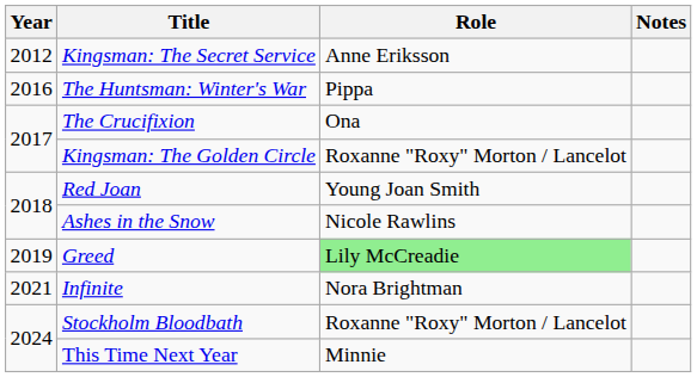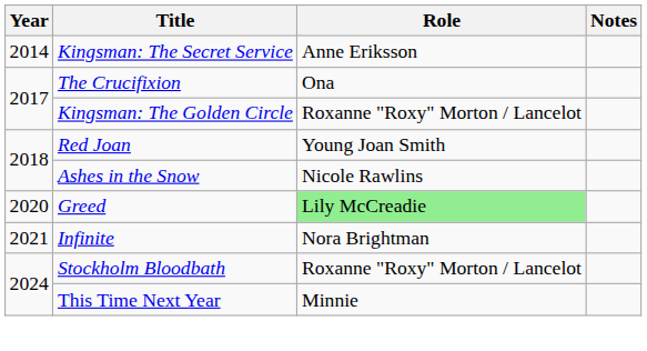 <table class="wikitable sortable">
 <tr>
 <th scope="col">Year</th>
 <th scope="col">Title</th>
 <th scope="col">Role</th>
 <th scope="col" class="unsortable">Notes</th>
 </tr>
 <tr>
-<td>2012</td>
+<td>2014</td>
 <td><em><a href='#'>Kingsman: The Secret Service</a></em></td>
 <td>Anne Eriksson</td>
-<td></td>
-</tr>
-<tr>
-<td>2016</td>
-<td><em><a href='#'>The Huntsman: Winter's War</a></em></td>
-<td>Pippa</td>
 <td></td>
 </tr>
 <tr>
 <td rowspan=2>2017</td>
 <td><em><a href='#'>The Crucifixion</a></em></td>
 <td>Ona</td>
 <td></td>
 </tr>
 <tr>
 <td><em><a href='#'>Kingsman: The Golden Circle</a></em></td>
 <td>Roxanne "Roxy" Morton / Lancelot</td>
 <td></td>
 </tr>
 <tr>
 <td rowspan=2>2018</td>
 <td><em><a href='#'>Red Joan</a></em></td>
 <td>Young Joan Smith</td>
 <td></td>
 </tr>
 <tr>
 <td><em><a href='#'>Ashes in the Snow</a></em></td>
 <td>Nicole Rawlins</td>
 <td></td>
 </tr>
 <tr>
-<td>2019</td>
+<td>2020</td>
 <td><em><a href='#'>Greed</a></em></td>
 <td style="background: lightgreen;">Lily McCreadie</td>
 <td></td>
 </tr>
 <tr>
 <td>2021</td>
 <td><em><a href='#'>Infinite</a></em></td>
 <td>Nora Brightman</td>
 <td></td>
 </tr>
 <tr>
 <td rowspan=2>2024</td>
 <td><em><a href='#'>Stockholm Bloodbath</a></td>
 <td>Roxanne "Roxy" Morton / Lancelot</td>
 <td></td>
 </tr>
 <tr>
 <td></em><a href='#'>This Time Next Year</a><em></td>
 <td>Minnie</td>
 <td></td>
 </tr>
 </table>
